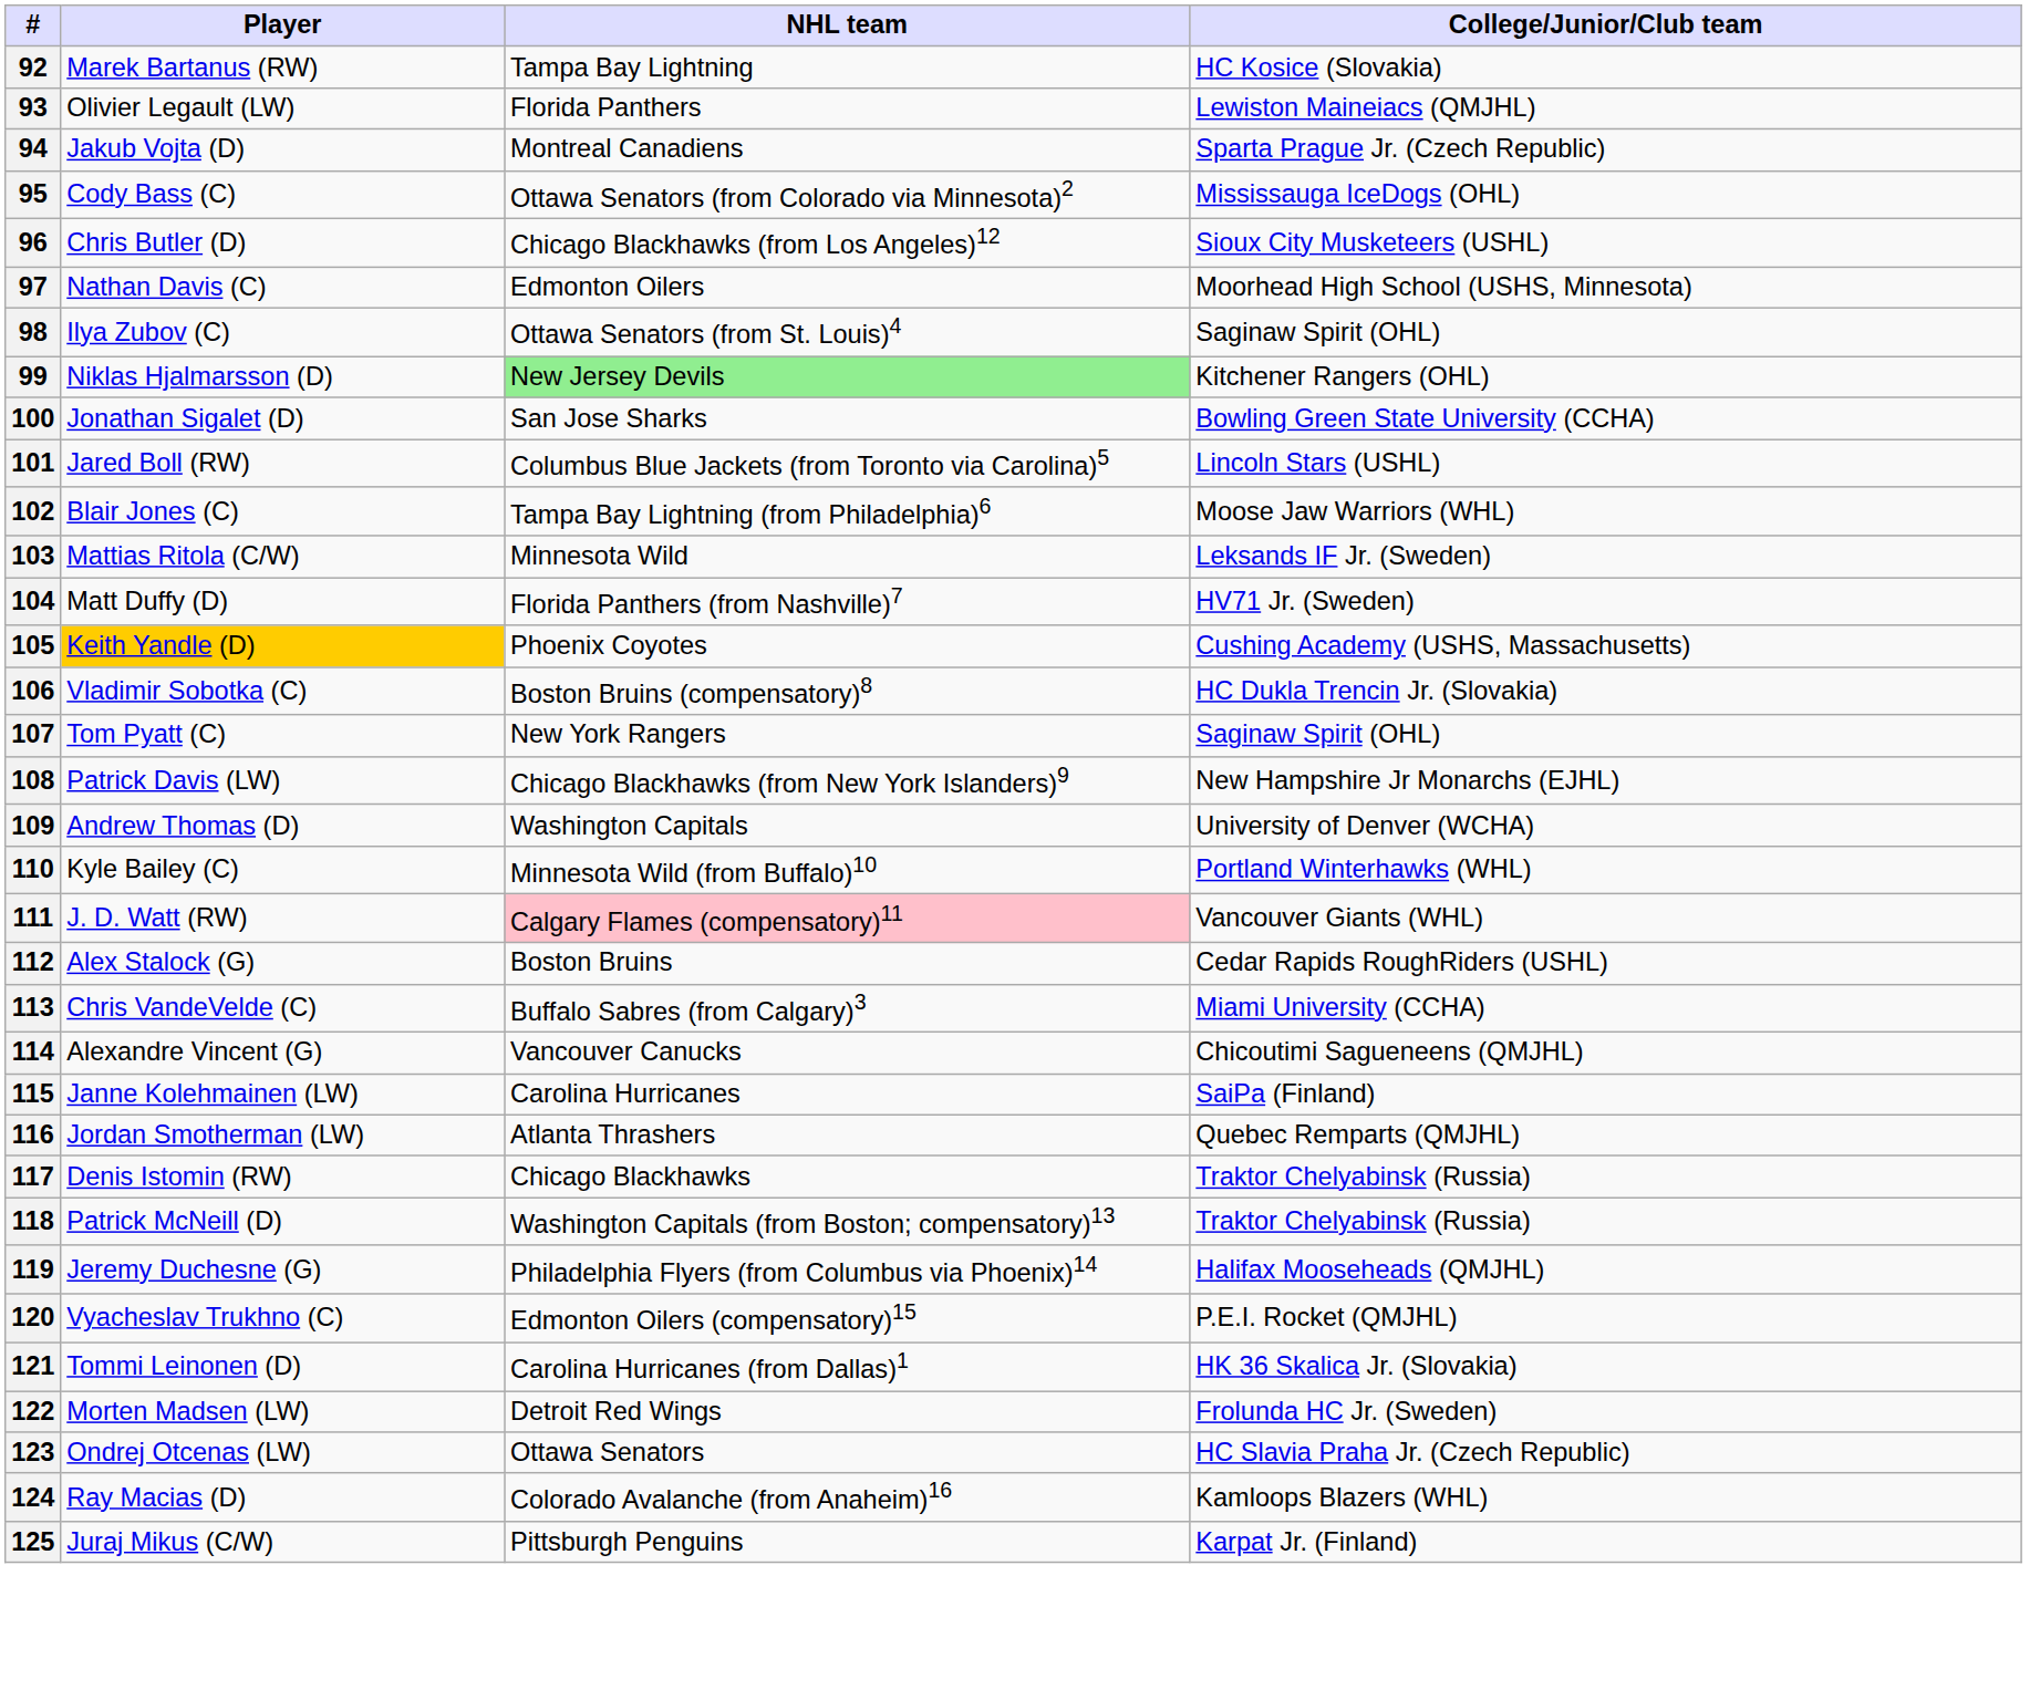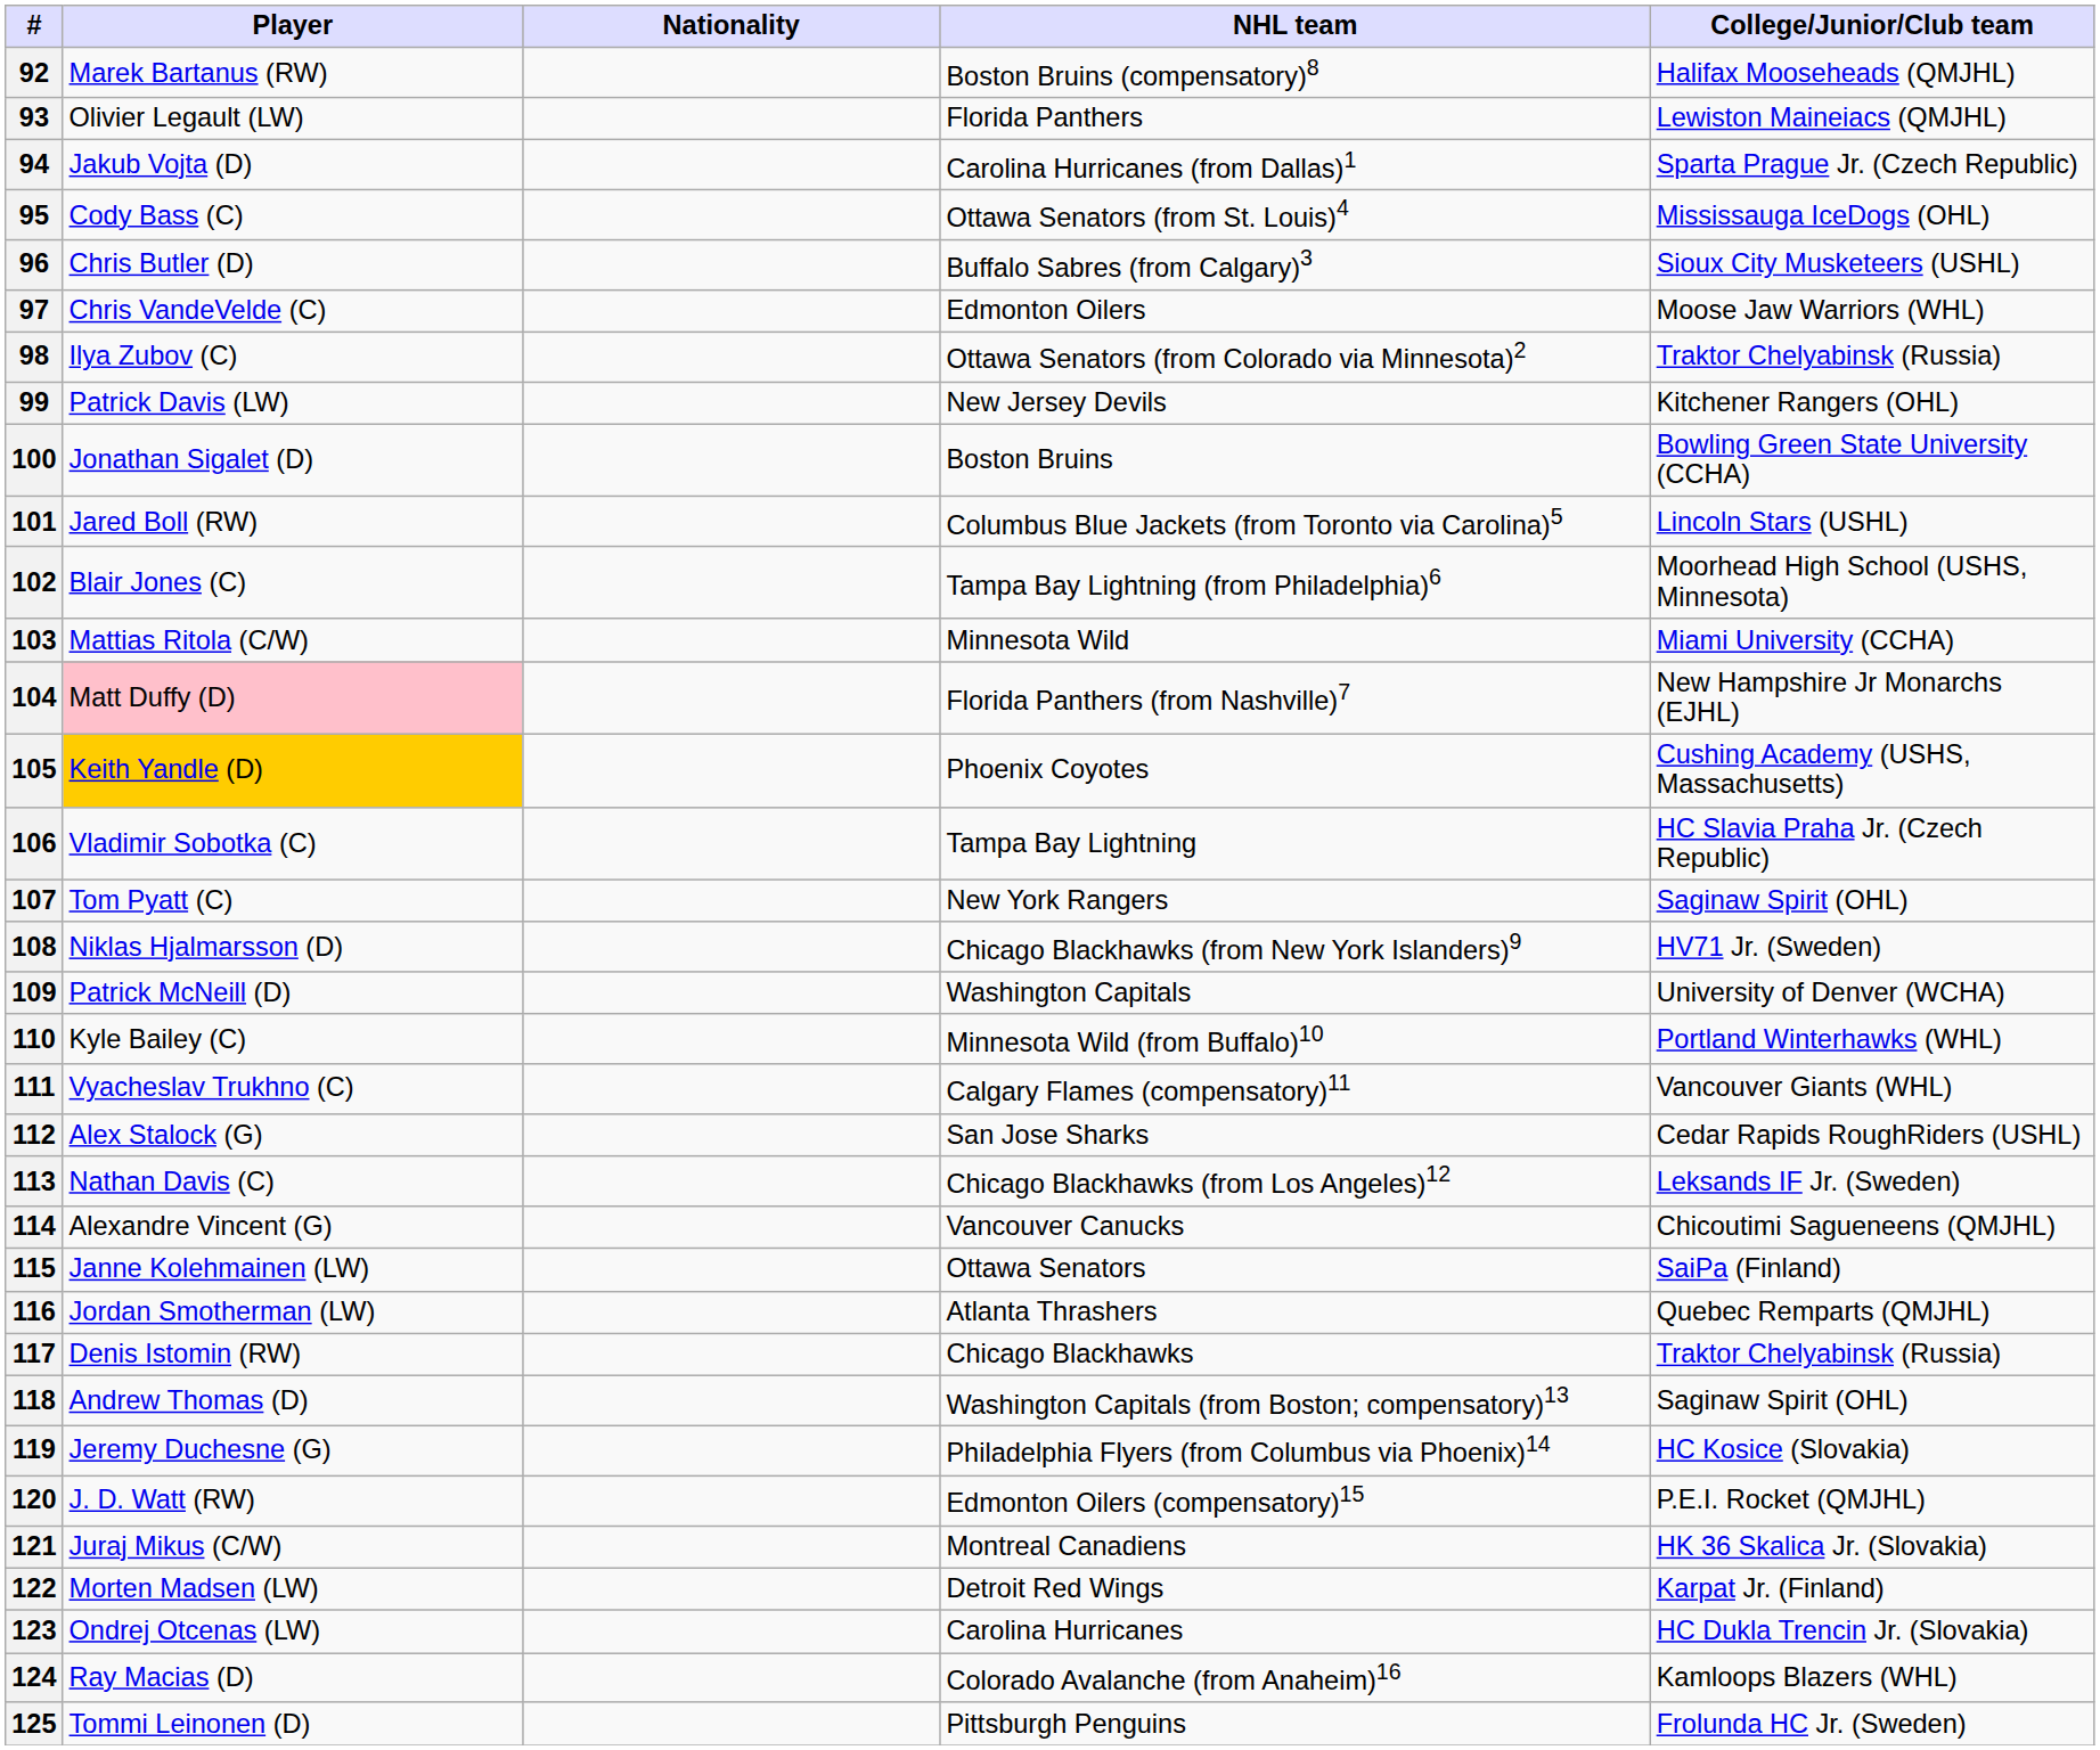 <table class="wikitable">
 <tr>
 <th style="background:#ddf; width:2.75%;">#</th>
 <th style="background:#ddf; width:22.0%;">Player</th>
+<th style="background:#ddf; width:20.0%;">Nationality</th>
 <th style="background:#ddf; width:34.0%;">NHL team</th>
 <th style="background:#ddf; width:100.0%;">College/Junior/Club team</th>
 </tr>
 <tr>
 <th>92</th>
 <td><a href='#'>Marek Bartanus</a> (RW)</td>
-<td>Tampa Bay Lightning</td>
-<td><a href='#'>HC Kosice</a> (Slovakia)</td>
+<td></td>
+<td>Boston Bruins (compensatory)<sup>8</sup></td>
+<td><a href='#'>Halifax Mooseheads</a> (QMJHL)</td>
 </tr>
 <tr>
 <th>93</th>
 <td>Olivier Legault (LW)</td>
+<td></td>
 <td>Florida Panthers</td>
 <td><a href='#'>Lewiston Maineiacs</a> (QMJHL)</td>
 </tr>
 <tr>
 <th>94</th>
 <td><a href='#'>Jakub Vojta</a> (D)</td>
-<td>Montreal Canadiens</td>
+<td></td>
+<td>Carolina Hurricanes (from Dallas)<sup>1</sup></td>
 <td><a href='#'>Sparta Prague</a> Jr. (Czech Republic)</td>
 </tr>
 <tr>
 <th>95</th>
 <td><a href='#'>Cody Bass</a> (C)</td>
-<td>Ottawa Senators (from Colorado via Minnesota)<sup>2</sup></td>
+<td></td>
+<td>Ottawa Senators (from St. Louis)<sup>4</sup></td>
 <td><a href='#'>Mississauga IceDogs</a> (OHL)</td>
 </tr>
 <tr>
 <th>96</th>
 <td><a href='#'>Chris Butler</a> (D)</td>
-<td>Chicago Blackhawks (from Los Angeles)<sup>12</sup></td>
+<td></td>
+<td>Buffalo Sabres (from Calgary)<sup>3</sup></td>
 <td><a href='#'>Sioux City Musketeers</a> (USHL)</td>
 </tr>
 <tr>
 <th>97</th>
-<td><a href='#'>Nathan Davis</a> (C)</td>
+<td><a href='#'>Chris VandeVelde</a> (C)</td>
+<td></td>
 <td>Edmonton Oilers</td>
-<td>Moorhead High School (USHS, Minnesota)</td>
+<td>Moose Jaw Warriors (WHL)</td>
 </tr>
 <tr>
 <th>98</th>
 <td><a href='#'>Ilya Zubov</a> (C)</td>
-<td>Ottawa Senators (from St. Louis)<sup>4</sup></td>
-<td>Saginaw Spirit (OHL)</td>
+<td></td>
+<td>Ottawa Senators (from Colorado via Minnesota)<sup>2</sup></td>
+<td><a href='#'>Traktor Chelyabinsk</a> (Russia)</td>
 </tr>
 <tr>
 <th>99</th>
-<td><a href='#'>Niklas Hjalmarsson</a> (D)</td>
-<td style="background: lightgreen;">New Jersey Devils</td>
+<td><a href='#'>Patrick Davis</a> (LW)</td>
+<td></td>
+<td>New Jersey Devils</td>
 <td>Kitchener Rangers (OHL)</td>
 </tr>
 <tr>
 <th>100</th>
 <td><a href='#'>Jonathan Sigalet</a> (D)</td>
-<td>San Jose Sharks</td>
+<td></td>
+<td>Boston Bruins</td>
 <td><a href='#'>Bowling Green State University</a> (CCHA)</td>
 </tr>
 <tr>
 <th>101</th>
 <td><a href='#'>Jared Boll</a> (RW)</td>
+<td></td>
 <td>Columbus Blue Jackets (from Toronto via Carolina)<sup>5</sup></td>
 <td><a href='#'>Lincoln Stars</a> (USHL)</td>
 </tr>
 <tr>
 <th>102</th>
 <td><a href='#'>Blair Jones</a> (C)</td>
+<td></td>
 <td>Tampa Bay Lightning (from Philadelphia)<sup>6</sup></td>
-<td>Moose Jaw Warriors (WHL)</td>
+<td>Moorhead High School (USHS, Minnesota)</td>
 </tr>
 <tr>
 <th>103</th>
 <td><a href='#'>Mattias Ritola</a> (C/W)</td>
+<td></td>
 <td>Minnesota Wild</td>
-<td><a href='#'>Leksands IF</a> Jr. (Sweden)</td>
+<td><a href='#'>Miami University</a> (CCHA)</td>
 </tr>
 <tr>
 <th>104</th>
-<td>Matt Duffy (D)</td>
+<td style="background: pink;">Matt Duffy (D)</td>
+<td></td>
 <td>Florida Panthers (from Nashville)<sup>7</sup></td>
-<td><a href='#'>HV71</a> Jr. (Sweden)</td>
+<td>New Hampshire Jr Monarchs (EJHL)</td>
 </tr>
 <tr>
 <th>105</th>
 <td bgcolor="#FFCC00"><a href='#'>Keith Yandle</a> (D)</td>
+<td></td>
 <td>Phoenix Coyotes</td>
 <td><a href='#'>Cushing Academy</a> (USHS, Massachusetts)</td>
 </tr>
 <tr>
 <th>106</th>
 <td><a href='#'>Vladimir Sobotka</a> (C)</td>
-<td>Boston Bruins (compensatory)<sup>8</sup></td>
-<td><a href='#'>HC Dukla Trencin</a> Jr. (Slovakia)</td>
+<td></td>
+<td>Tampa Bay Lightning</td>
+<td><a href='#'>HC Slavia Praha</a> Jr. (Czech Republic)</td>
 </tr>
 <tr>
 <th>107</th>
 <td><a href='#'>Tom Pyatt</a> (C)</td>
+<td></td>
 <td>New York Rangers</td>
 <td><a href='#'>Saginaw Spirit</a> (OHL)</td>
 </tr>
 <tr>
 <th>108</th>
-<td><a href='#'>Patrick Davis</a> (LW)</td>
+<td><a href='#'>Niklas Hjalmarsson</a> (D)</td>
+<td></td>
 <td>Chicago Blackhawks (from New York Islanders)<sup>9</sup></td>
-<td>New Hampshire Jr Monarchs (EJHL)</td>
+<td><a href='#'>HV71</a> Jr. (Sweden)</td>
 </tr>
 <tr>
 <th>109</th>
-<td><a href='#'>Andrew Thomas</a> (D)</td>
+<td><a href='#'>Patrick McNeill</a> (D)</td>
+<td></td>
 <td>Washington Capitals</td>
 <td>University of Denver (WCHA)</td>
 </tr>
 <tr>
 <th>110</th>
 <td>Kyle Bailey (C)</td>
+<td></td>
 <td>Minnesota Wild (from Buffalo)<sup>10</sup></td>
 <td><a href='#'>Portland Winterhawks</a> (WHL)</td>
 </tr>
 <tr>
 <th>111</th>
-<td><a href='#'>J. D. Watt</a> (RW)</td>
-<td style="background: pink;">Calgary Flames (compensatory)<sup>11</sup></td>
+<td><a href='#'>Vyacheslav Trukhno</a> (C)</td>
+<td></td>
+<td>Calgary Flames (compensatory)<sup>11</sup></td>
 <td>Vancouver Giants (WHL)</td>
 </tr>
 <tr>
 <th>112</th>
 <td><a href='#'>Alex Stalock</a> (G)</td>
-<td>Boston Bruins</td>
+<td></td>
+<td>San Jose Sharks</td>
 <td>Cedar Rapids RoughRiders (USHL)</td>
 </tr>
 <tr>
 <th>113</th>
-<td><a href='#'>Chris VandeVelde</a> (C)</td>
-<td>Buffalo Sabres (from Calgary)<sup>3</sup></td>
-<td><a href='#'>Miami University</a> (CCHA)</td>
+<td><a href='#'>Nathan Davis</a> (C)</td>
+<td></td>
+<td>Chicago Blackhawks (from Los Angeles)<sup>12</sup></td>
+<td><a href='#'>Leksands IF</a> Jr. (Sweden)</td>
 </tr>
 <tr>
 <th>114</th>
 <td>Alexandre Vincent (G)</td>
+<td></td>
 <td>Vancouver Canucks</td>
 <td>Chicoutimi Sagueneens (QMJHL)</td>
 </tr>
 <tr>
 <th>115</th>
 <td><a href='#'>Janne Kolehmainen</a> (LW)</td>
-<td>Carolina Hurricanes</td>
+<td></td>
+<td>Ottawa Senators</td>
 <td><a href='#'>SaiPa</a> (Finland)</td>
 </tr>
 <tr>
 <th>116</th>
 <td><a href='#'>Jordan Smotherman</a> (LW)</td>
+<td></td>
 <td>Atlanta Thrashers</td>
 <td>Quebec Remparts (QMJHL)</td>
 </tr>
 <tr>
 <th>117</th>
 <td><a href='#'>Denis Istomin</a> (RW)</td>
+<td></td>
 <td>Chicago Blackhawks</td>
 <td><a href='#'>Traktor Chelyabinsk</a> (Russia)</td>
 </tr>
 <tr>
 <th>118</th>
-<td><a href='#'>Patrick McNeill</a> (D)</td>
+<td><a href='#'>Andrew Thomas</a> (D)</td>
+<td></td>
 <td>Washington Capitals (from Boston; compensatory)<sup>13</sup></td>
-<td><a href='#'>Traktor Chelyabinsk</a> (Russia)</td>
+<td>Saginaw Spirit (OHL)</td>
 </tr>
 <tr>
 <th>119</th>
 <td><a href='#'>Jeremy Duchesne</a> (G)</td>
+<td></td>
 <td>Philadelphia Flyers (from Columbus via Phoenix)<sup>14</sup></td>
-<td><a href='#'>Halifax Mooseheads</a> (QMJHL)</td>
+<td><a href='#'>HC Kosice</a> (Slovakia)</td>
 </tr>
 <tr>
 <th>120</th>
-<td><a href='#'>Vyacheslav Trukhno</a> (C)</td>
+<td><a href='#'>J. D. Watt</a> (RW)</td>
+<td></td>
 <td>Edmonton Oilers (compensatory)<sup>15</sup></td>
 <td>P.E.I. Rocket (QMJHL)</td>
 </tr>
 <tr>
 <th>121</th>
-<td><a href='#'>Tommi Leinonen</a> (D)</td>
-<td>Carolina Hurricanes (from Dallas)<sup>1</sup></td>
+<td><a href='#'>Juraj Mikus</a> (C/W)</td>
+<td></td>
+<td>Montreal Canadiens</td>
 <td><a href='#'>HK 36 Skalica</a> Jr. (Slovakia)</td>
 </tr>
 <tr>
 <th>122</th>
 <td><a href='#'>Morten Madsen</a> (LW)</td>
+<td></td>
 <td>Detroit Red Wings</td>
-<td><a href='#'>Frolunda HC</a> Jr. (Sweden)</td>
+<td><a href='#'>Karpat</a> Jr. (Finland)</td>
 </tr>
 <tr>
 <th>123</th>
 <td><a href='#'>Ondrej Otcenas</a> (LW)</td>
-<td>Ottawa Senators</td>
-<td><a href='#'>HC Slavia Praha</a> Jr. (Czech Republic)</td>
+<td></td>
+<td>Carolina Hurricanes</td>
+<td><a href='#'>HC Dukla Trencin</a> Jr. (Slovakia)</td>
 </tr>
 <tr>
 <th>124</th>
 <td><a href='#'>Ray Macias</a> (D)</td>
+<td></td>
 <td>Colorado Avalanche (from Anaheim)<sup>16</sup></td>
 <td>Kamloops Blazers (WHL)</td>
 </tr>
 <tr>
 <th>125</th>
-<td><a href='#'>Juraj Mikus</a> (C/W)</td>
+<td><a href='#'>Tommi Leinonen</a> (D)</td>
+<td></td>
 <td>Pittsburgh Penguins</td>
-<td><a href='#'>Karpat</a> Jr. (Finland)</td>
+<td><a href='#'>Frolunda HC</a> Jr. (Sweden)</td>
 </tr>
 </table>
